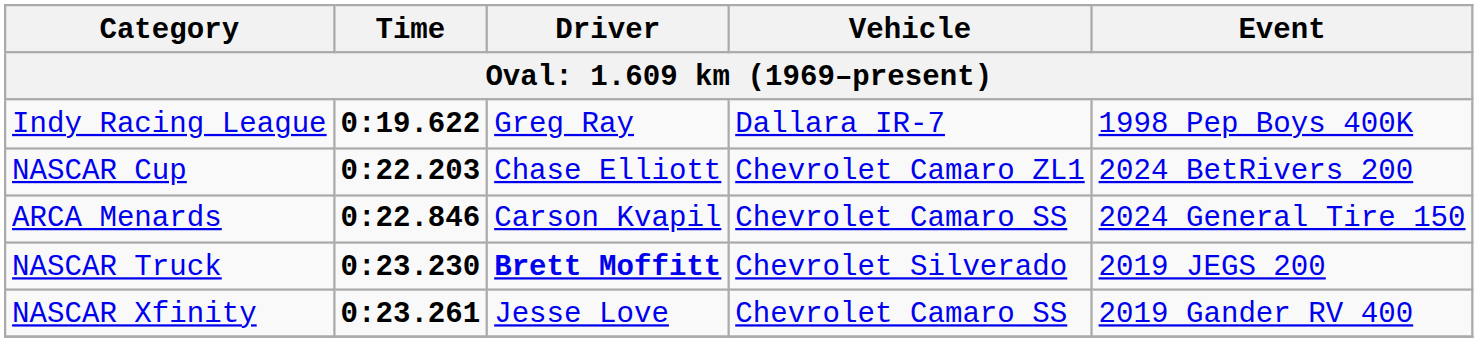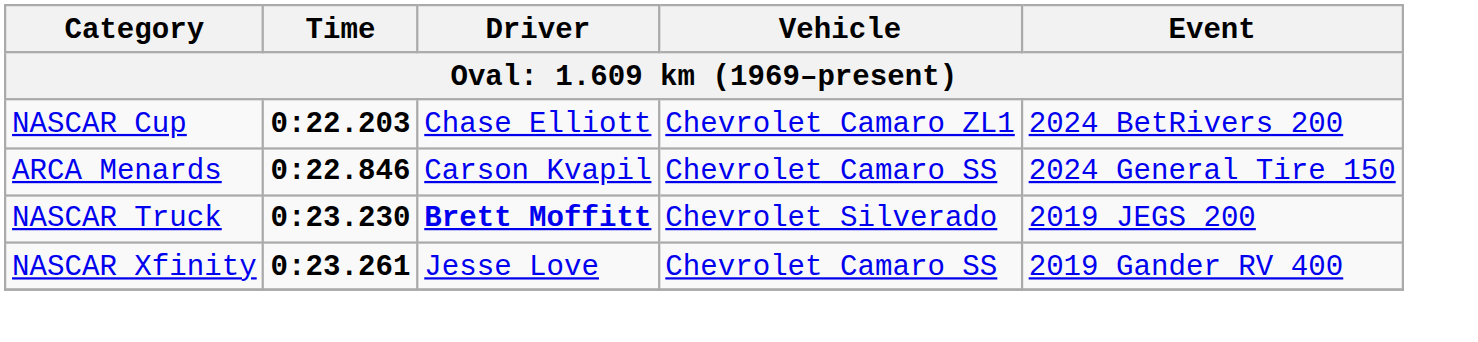 <table class="wikitable">
 <tr>
 <th>Category</th>
 <th>Time</th>
 <th>Driver</th>
 <th>Vehicle</th>
 <th>Event</th>
 </tr>
 <tr>
 <th colspan=5>Oval: 1.609 km (1969–present)</th>
-</tr>
-<tr>
-<td><a href='#'>Indy Racing League</a></td>
-<td><strong>0:19.622</strong></td>
-<td><a href='#'>Greg Ray</a></td>
-<td><a href='#'>Dallara IR-7</a></td>
-<td><a href='#'>1998 Pep Boys 400K</a></td>
 </tr>
 <tr>
 <td><a href='#'>NASCAR Cup</a></td>
 <td><strong>0:22.203</strong></td>
 <td><a href='#'>Chase Elliott</a></td>
 <td><a href='#'>Chevrolet Camaro ZL1</a></td>
 <td><a href='#'>2024 BetRivers 200</a></td>
 </tr>
 <tr>
 <td><a href='#'>ARCA Menards</a></td>
 <td><strong>0:22.846</strong></td>
 <td><a href='#'>Carson Kvapil</a></td>
 <td><a href='#'>Chevrolet Camaro SS</a></td>
 <td><a href='#'>2024 General Tire 150</a></td>
 </tr>
 <tr>
 <td><a href='#'>NASCAR Truck</a></td>
 <td><strong>0:23.230</strong></td>
 <td><strong><a href='#'>Brett Moffitt</a></strong></td>
 <td><a href='#'>Chevrolet Silverado</a></td>
 <td><a href='#'>2019 JEGS 200</a></td>
 </tr>
 <tr>
 <td><a href='#'>NASCAR Xfinity</a></td>
 <td><strong>0:23.261</strong></td>
 <td><a href='#'>Jesse Love</a></td>
 <td><a href='#'>Chevrolet Camaro SS</a></td>
 <td><a href='#'>2019 Gander RV 400</a></td>
 </tr>
 <tr>
 </tr>
 </table>
